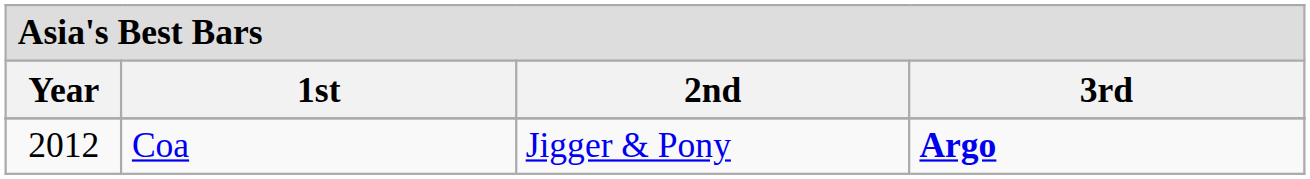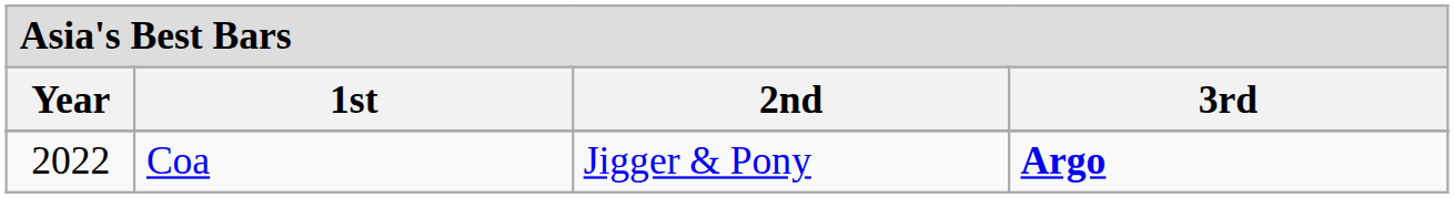 <table class="wikitable" style="margin-left:1em;">
 <tr>
 <td colspan="6" style="background:#dddddd; padding-left:5px;"><strong>Asia's Best Bars</strong></td>
 </tr>
 <tr>
 <th style="width:45px;">Year</th>
 <th style="width:170px;">1st</th>
 <th style="width:170px;">2nd</th>
 <th style="width:170px;">3rd</th>
 </tr>
 <tr style="vertical-align:top;">
 </tr>
 <tr>
-<td style="text-align:center;">2012</td>
+<td style="text-align:center;">2022</td>
 <td style="padding-left:4px;"> <a href='#'>Coa</a></td>
 <td style="padding-left:4px;"> <a href='#'>Jigger & Pony</a></td>
 <td style="padding-left:4px;"><strong> <a href='#'>Argo</a></strong></td>
 </tr>
 </table>
